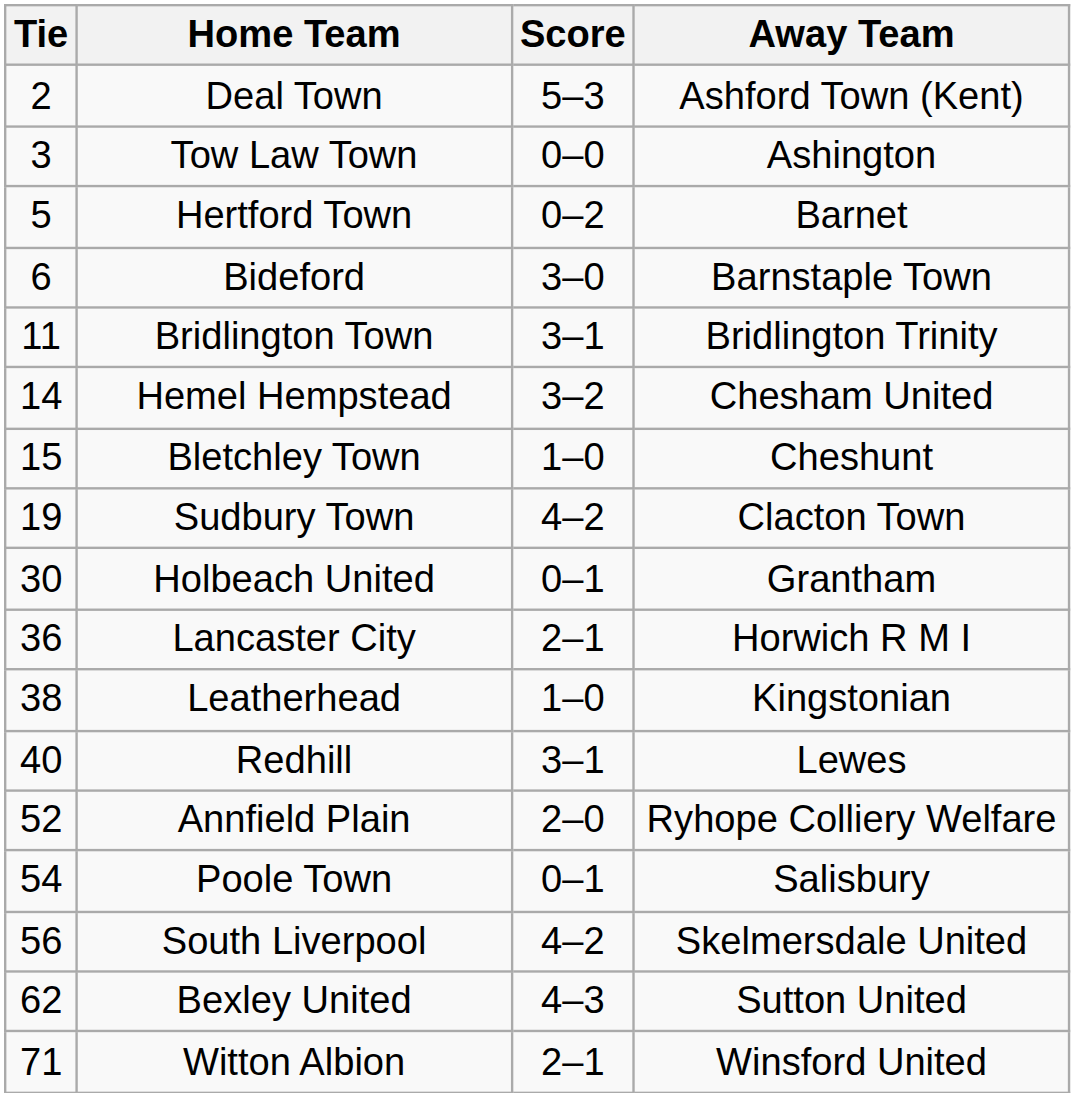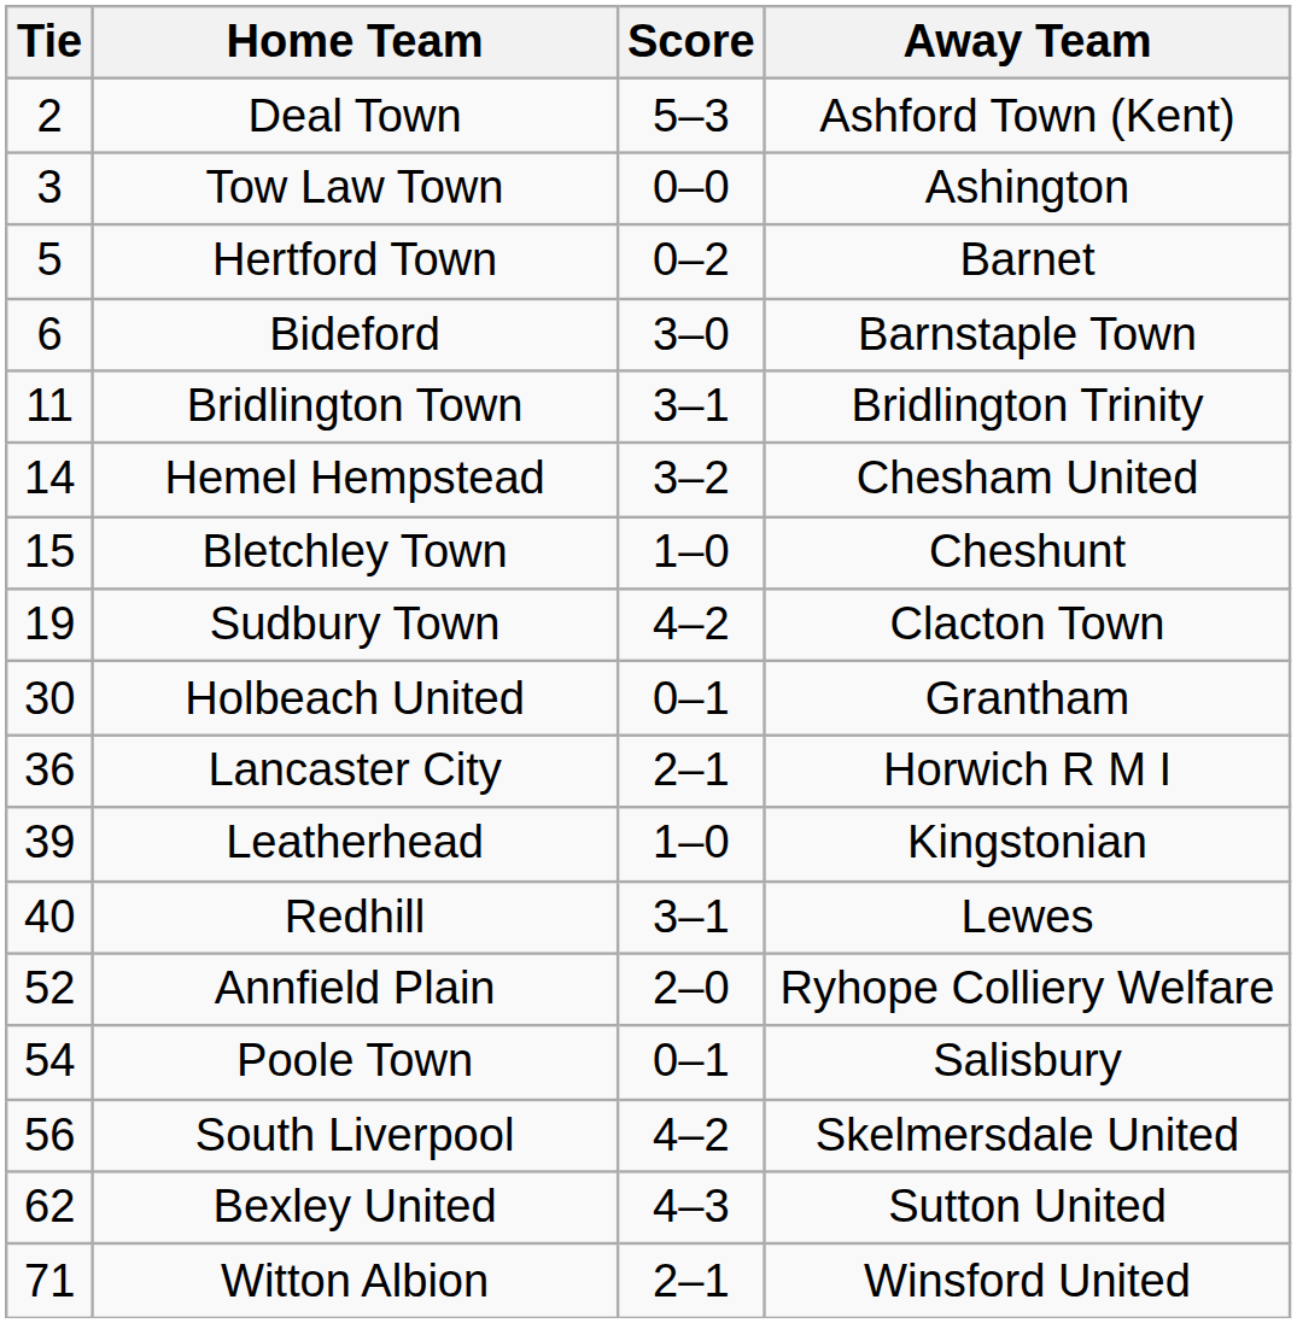 <table class="wikitable" style="text-align:center;">
 <tr>
 <th width=20>Tie</th>
 <th width=175>Home Team</th>
 <th width=20>Score</th>
 <th width=175>Away Team</th>
 </tr>
 <tr>
 <td>2</td>
 <td>Deal Town</td>
 <td>5–3</td>
 <td>Ashford Town (Kent)</td>
 </tr>
 <tr>
 <td>3</td>
 <td>Tow Law Town</td>
 <td>0–0</td>
 <td>Ashington</td>
 </tr>
 <tr>
 <td>5</td>
 <td>Hertford Town</td>
 <td>0–2</td>
 <td>Barnet</td>
 </tr>
 <tr>
 <td>6</td>
 <td>Bideford</td>
 <td>3–0</td>
 <td>Barnstaple Town</td>
 </tr>
 <tr>
 <td>11</td>
 <td>Bridlington Town</td>
 <td>3–1</td>
 <td>Bridlington Trinity</td>
 </tr>
 <tr>
 <td>14</td>
 <td>Hemel Hempstead</td>
 <td>3–2</td>
 <td>Chesham United</td>
 </tr>
 <tr>
 <td>15</td>
 <td>Bletchley Town</td>
 <td>1–0</td>
 <td>Cheshunt</td>
 </tr>
 <tr>
 <td>19</td>
 <td>Sudbury Town</td>
 <td>4–2</td>
 <td>Clacton Town</td>
 </tr>
 <tr>
 <td>30</td>
 <td>Holbeach United</td>
 <td>0–1</td>
 <td>Grantham</td>
 </tr>
 <tr>
 <td>36</td>
 <td>Lancaster City</td>
 <td>2–1</td>
 <td>Horwich R M I</td>
 </tr>
 <tr>
-<td>38</td>
+<td>39</td>
 <td>Leatherhead</td>
 <td>1–0</td>
 <td>Kingstonian</td>
 </tr>
 <tr>
 <td>40</td>
 <td>Redhill</td>
 <td>3–1</td>
 <td>Lewes</td>
 </tr>
 <tr>
 <td>52</td>
 <td>Annfield Plain</td>
 <td>2–0</td>
 <td>Ryhope Colliery Welfare</td>
 </tr>
 <tr>
 <td>54</td>
 <td>Poole Town</td>
 <td>0–1</td>
 <td>Salisbury</td>
 </tr>
 <tr>
 <td>56</td>
 <td>South Liverpool</td>
 <td>4–2</td>
 <td>Skelmersdale United</td>
 </tr>
 <tr>
 <td>62</td>
 <td>Bexley United</td>
 <td>4–3</td>
 <td>Sutton United</td>
 </tr>
 <tr>
 <td>71</td>
 <td>Witton Albion</td>
 <td>2–1</td>
 <td>Winsford United</td>
 </tr>
 </table>
